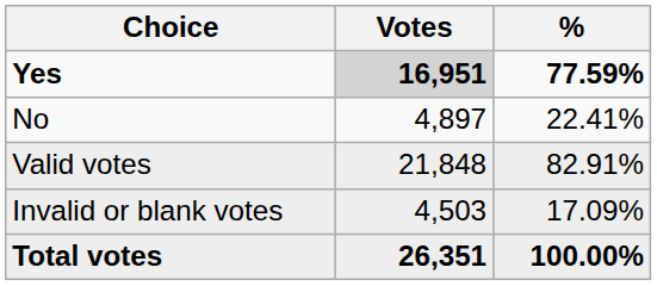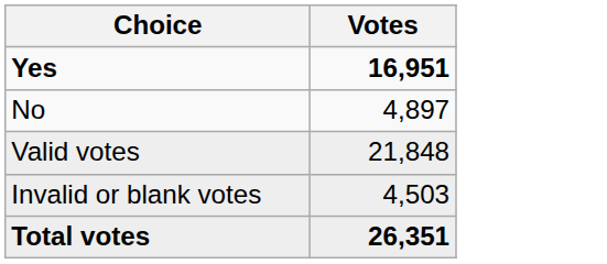 <table class="wikitable">
 <tr>
 <th style=width:11em>Choice</th>
 <th style=width:5em>Votes</th>
-<th style=width:5em>%</th>
 </tr>
 <tr>
 <td> <strong>Yes</strong></td>
-<td style="background: lightgrey; text-align: right;"><strong>16,951</strong></td>
-<td style="text-align: right;"><strong>77.59%</strong></td>
+<td style="text-align: right;"><strong>16,951</strong></td>
 </tr>
 <tr>
 <td> No</td>
 <td style="text-align: right;">4,897</td>
-<td style="text-align: right;">22.41%</td>
 </tr>
 <tr style="background-color:#eeeeee" |>
 <td>Valid votes</td>
 <td style="text-align: right;">21,848</td>
-<td style="text-align: right;">82.91%</td>
 </tr>
 <tr style="background-color:#eeeeee" |>
 <td>Invalid or blank votes</td>
 <td style="text-align: right;">4,503</td>
-<td style="text-align: right;">17.09%</td>
 </tr>
 <tr style="background-color:#eeeeee" |>
 <td><strong>Total votes </strong></td>
 <td style="text-align: right;"><strong>26,351</strong></td>
-<td style="text-align: right;"><strong>100.00%</strong></td>
 </tr>
 </table>
